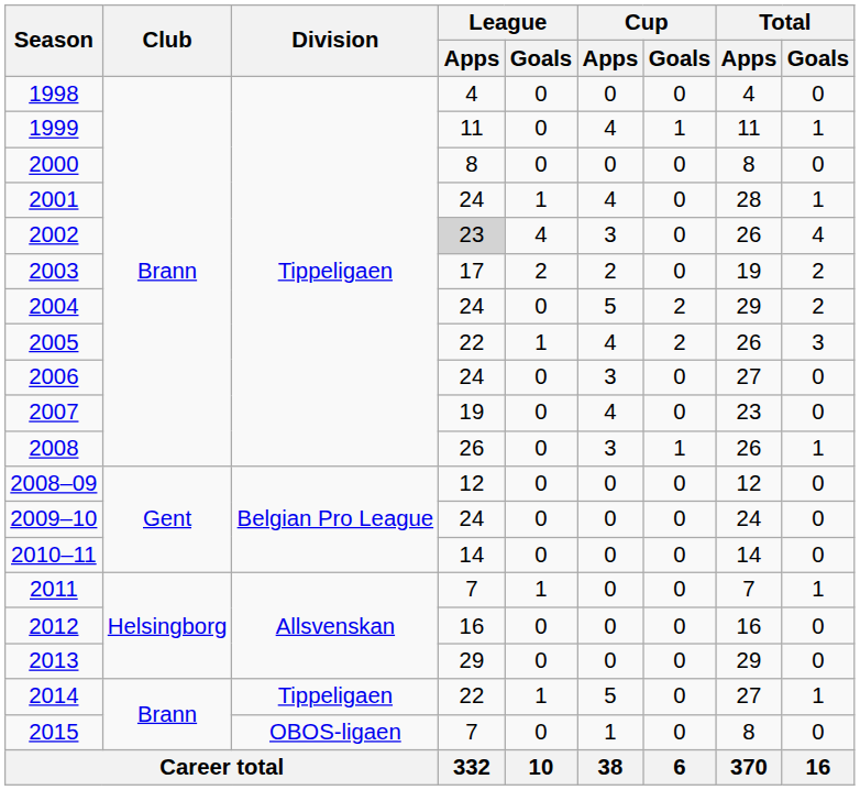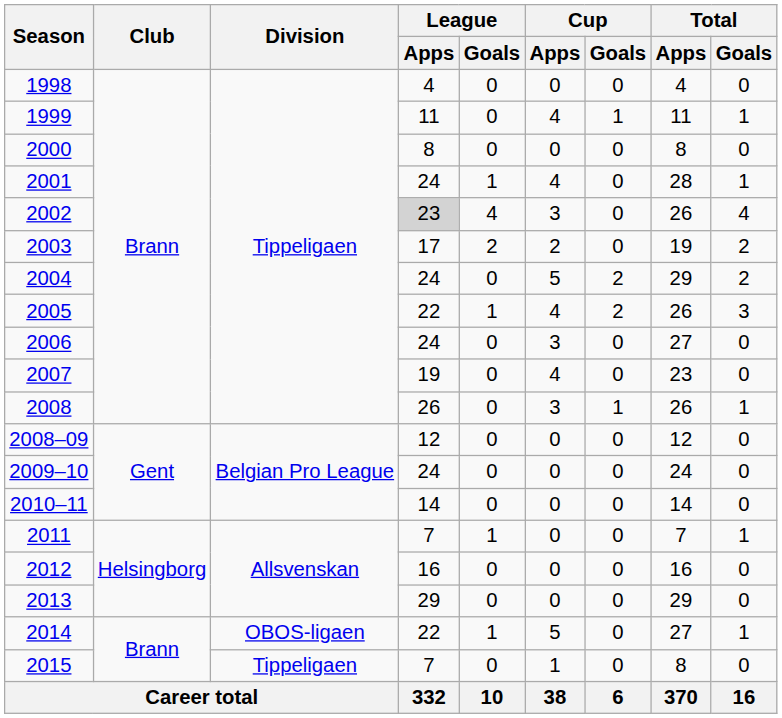 <table class="wikitable" style="text-align:center">
 <tr>
 <th rowspan="2">Season</th>
 <th rowspan="2">Club</th>
 <th rowspan="2">Division</th>
 <th colspan="2">League</th>
 <th colspan="2">Cup</th>
 <th colspan="2">Total</th>
 </tr>
 <tr>
 <th>Apps</th>
 <th>Goals</th>
 <th>Apps</th>
 <th>Goals</th>
 <th>Apps</th>
 <th>Goals</th>
 </tr>
 <tr>
 <td><a href='#'>1998</a></td>
 <td rowspan="11"><a href='#'>Brann</a></td>
 <td rowspan="11"><a href='#'>Tippeligaen</a></td>
 <td>4</td>
 <td>0</td>
 <td>0</td>
 <td>0</td>
 <td>4</td>
 <td>0</td>
 </tr>
 <tr>
 <td><a href='#'>1999</a></td>
 <td>11</td>
 <td>0</td>
 <td>4</td>
 <td>1</td>
 <td>11</td>
 <td>1</td>
 </tr>
 <tr>
 <td><a href='#'>2000</a></td>
 <td>8</td>
 <td>0</td>
 <td>0</td>
 <td>0</td>
 <td>8</td>
 <td>0</td>
 </tr>
 <tr>
 <td><a href='#'>2001</a></td>
 <td>24</td>
 <td>1</td>
 <td>4</td>
 <td>0</td>
 <td>28</td>
 <td>1</td>
 </tr>
 <tr>
 <td><a href='#'>2002</a></td>
 <td style="background: lightgrey;">23</td>
 <td>4</td>
 <td>3</td>
 <td>0</td>
 <td>26</td>
 <td>4</td>
 </tr>
 <tr>
 <td><a href='#'>2003</a></td>
 <td>17</td>
 <td>2</td>
 <td>2</td>
 <td>0</td>
 <td>19</td>
 <td>2</td>
 </tr>
 <tr>
 <td><a href='#'>2004</a></td>
 <td>24</td>
 <td>0</td>
 <td>5</td>
 <td>2</td>
 <td>29</td>
 <td>2</td>
 </tr>
 <tr>
 <td><a href='#'>2005</a></td>
 <td>22</td>
 <td>1</td>
 <td>4</td>
 <td>2</td>
 <td>26</td>
 <td>3</td>
 </tr>
 <tr>
 <td><a href='#'>2006</a></td>
 <td>24</td>
 <td>0</td>
 <td>3</td>
 <td>0</td>
 <td>27</td>
 <td>0</td>
 </tr>
 <tr>
 <td><a href='#'>2007</a></td>
 <td>19</td>
 <td>0</td>
 <td>4</td>
 <td>0</td>
 <td>23</td>
 <td>0</td>
 </tr>
 <tr>
 <td><a href='#'>2008</a></td>
 <td>26</td>
 <td>0</td>
 <td>3</td>
 <td>1</td>
 <td>26</td>
 <td>1</td>
 </tr>
 <tr>
 <td><a href='#'>2008–09</a></td>
 <td rowspan="3"><a href='#'>Gent</a></td>
 <td rowspan="3"><a href='#'>Belgian Pro League</a></td>
 <td>12</td>
 <td>0</td>
 <td>0</td>
 <td>0</td>
 <td>12</td>
 <td>0</td>
 </tr>
 <tr>
 <td><a href='#'>2009–10</a></td>
 <td>24</td>
 <td>0</td>
 <td>0</td>
 <td>0</td>
 <td>24</td>
 <td>0</td>
 </tr>
 <tr>
 <td><a href='#'>2010–11</a></td>
 <td>14</td>
 <td>0</td>
 <td>0</td>
 <td>0</td>
 <td>14</td>
 <td>0</td>
 </tr>
 <tr>
 <td><a href='#'>2011</a></td>
 <td rowspan="3"><a href='#'>Helsingborg</a></td>
 <td rowspan="3"><a href='#'>Allsvenskan</a></td>
 <td>7</td>
 <td>1</td>
 <td>0</td>
 <td>0</td>
 <td>7</td>
 <td>1</td>
 </tr>
 <tr>
 <td><a href='#'>2012</a></td>
 <td>16</td>
 <td>0</td>
 <td>0</td>
 <td>0</td>
 <td>16</td>
 <td>0</td>
 </tr>
 <tr>
 <td><a href='#'>2013</a></td>
 <td>29</td>
 <td>0</td>
 <td>0</td>
 <td>0</td>
 <td>29</td>
 <td>0</td>
 </tr>
 <tr>
 <td><a href='#'>2014</a></td>
 <td rowspan="2"><a href='#'>Brann</a></td>
-<td><a href='#'>Tippeligaen</a></td>
+<td><a href='#'>OBOS-ligaen</a></td>
 <td>22</td>
 <td>1</td>
 <td>5</td>
 <td>0</td>
 <td>27</td>
 <td>1</td>
 </tr>
 <tr>
 <td><a href='#'>2015</a></td>
-<td><a href='#'>OBOS-ligaen</a></td>
+<td><a href='#'>Tippeligaen</a></td>
 <td>7</td>
 <td>0</td>
 <td>1</td>
 <td>0</td>
 <td>8</td>
 <td>0</td>
 </tr>
 <tr>
 <th colspan="3">Career total</th>
 <th>332</th>
 <th>10</th>
 <th>38</th>
 <th>6</th>
 <th>370</th>
 <th>16</th>
 </tr>
 </table>
